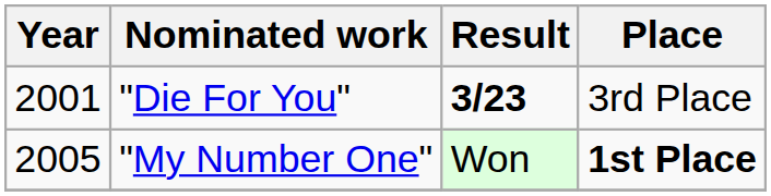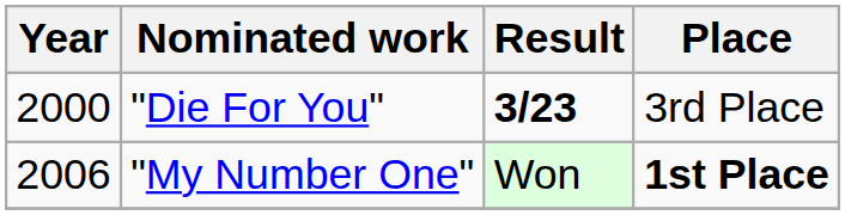 <table class="wikitable">
 <tr>
 <th>Year</th>
 <th>Nominated work</th>
 <th>Result</th>
 <th>Place</th>
 </tr>
 <tr>
-<td>2001</td>
+<td>2000</td>
 <td>"<a href='#'>Die For You</a>"</td>
 <td><strong>3/23</strong></td>
 <td>3rd Place</td>
 </tr>
 <tr>
-<td>2005</td>
+<td>2006</td>
 <td>"<a href='#'>My Number One</a>"</td>
 <td style="background: #ddffdd">Won</td>
 <td><strong>1st Place</strong></td>
 </tr>
 <tr>
 </tr>
 </table>
